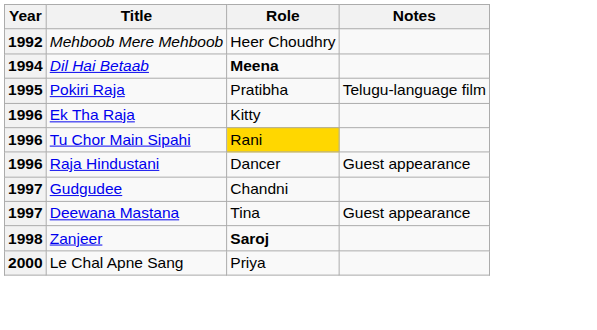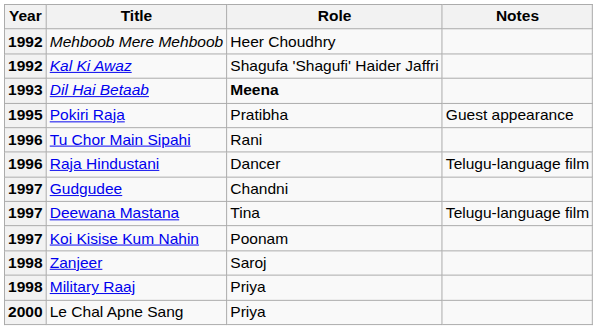 <table class="wikitable plainrowheaders sortable">
 <tr>
 <th scope="col">Year</th>
 <th scope="col">Title</th>
 <th scope="col">Role</th>
 <th scope="col" class="unsortable">Notes</th>
 </tr>
 <tr>
 <th scope="row">1992</th>
 <td><em>Mehboob Mere Mehboob</em></td>
 <td>Heer Choudhry</td>
 <td></td>
 </tr>
 <tr>
-<th scope="row">1994</th>
+<th scope="row">1992</th>
+<td><em><a href='#'>Kal Ki Awaz</a></em></td>
+<td>Shagufa 'Shagufi' Haider Jaffri</td>
+<td></td>
+</tr>
+<tr>
+<th scope="row">1993</th>
 <td><em><a href='#'>Dil Hai Betaab</a></em></td>
 <td><strong>Meena</strong></td>
 <td></td>
 </tr>
 <tr>
 <th scope="row">1995</th>
 <td><a href='#'>Pokiri Raja</a><em></td>
 <td>Pratibha</td>
-<td>Telugu-language film</td>
-</tr>
-<tr>
-<th scope="row">1996</th>
-<td></em><a href='#'>Ek Tha Raja</a><em></td>
-<td>Kitty</td>
-<td></td>
+<td>Guest appearance</td>
 </tr>
 <tr>
 <th scope="row">1996</th>
 <td></em><a href='#'>Tu Chor Main Sipahi</a><em></td>
-<td style="background: gold;">Rani</td>
+<td>Rani</td>
 <td></td>
 </tr>
 <tr>
 <th scope="row">1996</th>
 <td></em><a href='#'>Raja Hindustani</a><em></td>
 <td>Dancer</td>
-<td>Guest appearance</td>
+<td>Telugu-language film</td>
 </tr>
 <tr>
 <th scope="row">1997</th>
 <td></em><a href='#'>Gudgudee</a><em></td>
 <td>Chandni</td>
 <td></td>
 </tr>
 <tr>
 <th scope="row">1997</th>
 <td></em><a href='#'>Deewana Mastana</a><em></td>
 <td>Tina</td>
-<td>Guest appearance</td>
+<td>Telugu-language film</td>
+</tr>
+<tr>
+<th scope="row">1997</th>
+<td></em><a href='#'>Koi Kisise Kum Nahin</a><em></td>
+<td>Poonam</td>
+<td></td>
 </tr>
 <tr>
 <th scope="row">1998</th>
 <td></em><a href='#'>Zanjeer</a><em></td>
-<td><strong>Saroj</strong></td>
+<td>Saroj</td>
+<td></td>
+</tr>
+<tr>
+<th scope="row">1998</th>
+<td></em><a href='#'>Military Raaj</a><em></td>
+<td>Priya</td>
 <td></td>
 </tr>
 <tr>
 <th scope="row">2000</th>
 <td></em>Le Chal Apne Sang<em></td>
 <td>Priya</td>
 <td></td>
 </tr>
 </table>
